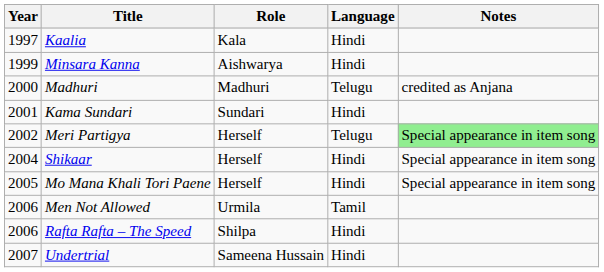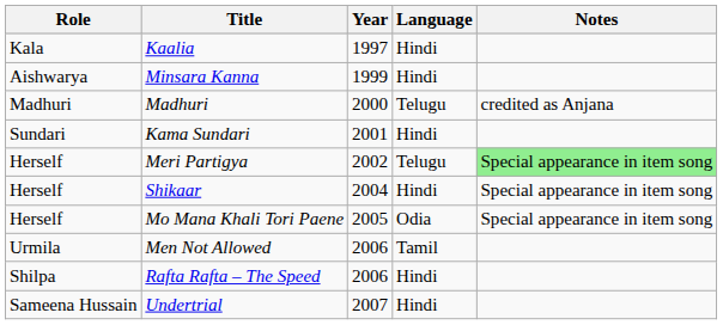 <table class="wikitable sortable">
 <tr style="background:#ccc; text-align:center;">
+<th scope="col">Role</th>
+<th scope="col">Title</th>
 <th scope="col">Year</th>
-<th scope="col">Title</th>
-<th scope="col">Role</th>
 <th scope="col">Language</th>
 <th scope="col" class="unsortable">Notes</th>
 </tr>
 <tr>
+<td>Kala</td>
+<td><em><a href='#'>Kaalia</a></em></td>
 <td>1997</td>
-<td><em><a href='#'>Kaalia</a></em></td>
-<td>Kala</td>
 <td>Hindi</td>
 <td></td>
 </tr>
 <tr>
+<td>Aishwarya</td>
+<td><em><a href='#'>Minsara Kanna</a></em></td>
 <td>1999</td>
-<td><em><a href='#'>Minsara Kanna</a></em></td>
-<td>Aishwarya</td>
 <td>Hindi</td>
 <td></td>
 </tr>
 <tr>
+<td>Madhuri</td>
+<td><em>Madhuri</em></td>
 <td>2000</td>
-<td><em>Madhuri</em></td>
-<td>Madhuri</td>
 <td>Telugu</td>
 <td>credited as Anjana</td>
 </tr>
 <tr>
+<td>Sundari</td>
+<td><em>Kama Sundari</em></td>
 <td>2001</td>
-<td><em>Kama Sundari</em></td>
-<td>Sundari</td>
 <td>Hindi</td>
 <td></td>
 </tr>
 <tr>
+<td>Herself</td>
+<td><em>Meri Partigya</em></td>
 <td>2002</td>
-<td><em>Meri Partigya</em></td>
-<td>Herself</td>
 <td>Telugu</td>
 <td style="background: lightgreen;">Special appearance in item song</td>
 </tr>
 <tr>
+<td>Herself</td>
+<td><em><a href='#'>Shikaar</a></em></td>
 <td>2004</td>
-<td><em><a href='#'>Shikaar</a></em></td>
-<td>Herself</td>
 <td>Hindi</td>
 <td>Special appearance in item song</td>
 </tr>
 <tr>
+<td>Herself</td>
+<td><em>Mo Mana Khali Tori Paene</em></td>
 <td>2005</td>
-<td><em>Mo Mana Khali Tori Paene</em></td>
-<td>Herself</td>
-<td>Hindi</td>
+<td>Odia</td>
 <td>Special appearance in item song</td>
 </tr>
 <tr>
+<td>Urmila</td>
+<td><em>Men Not Allowed</em></td>
 <td>2006</td>
-<td><em>Men Not Allowed</em></td>
-<td>Urmila</td>
 <td>Tamil</td>
 <td></td>
 </tr>
 <tr>
+<td>Shilpa</td>
+<td><em><a href='#'>Rafta Rafta – The Speed</a></em></td>
 <td>2006</td>
-<td><em><a href='#'>Rafta Rafta – The Speed</a></em></td>
-<td>Shilpa</td>
 <td>Hindi</td>
 <td></td>
 </tr>
 <tr>
+<td>Sameena Hussain</td>
+<td><em><a href='#'>Undertrial</a></em></td>
 <td>2007</td>
-<td><em><a href='#'>Undertrial</a></em></td>
-<td>Sameena Hussain</td>
 <td>Hindi</td>
 <td></td>
 </tr>
 </table>
